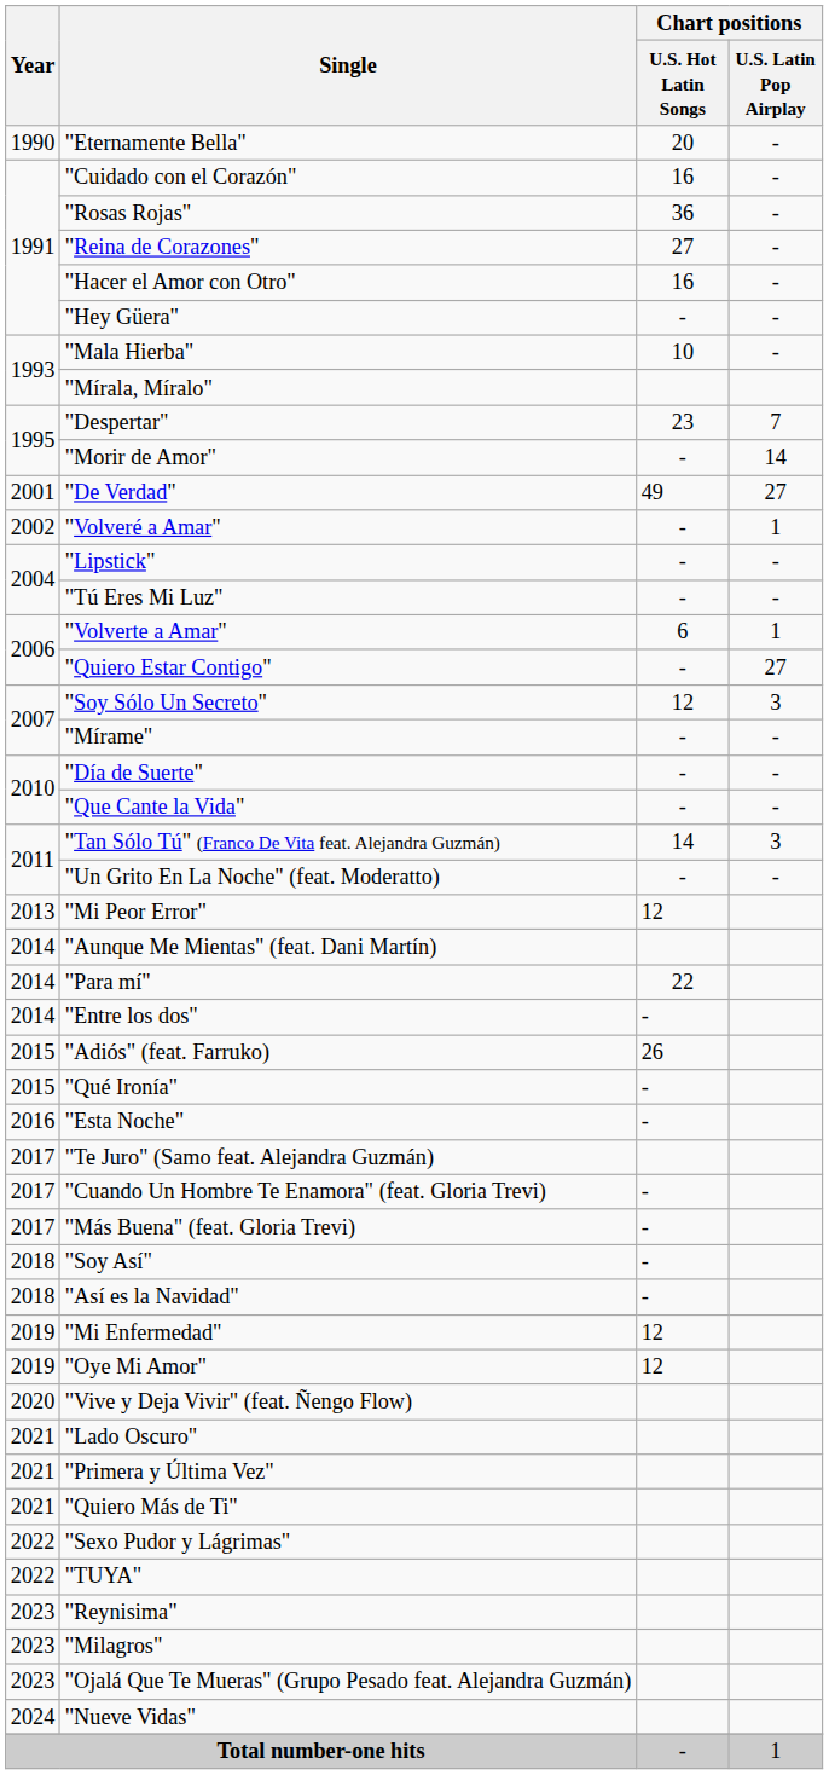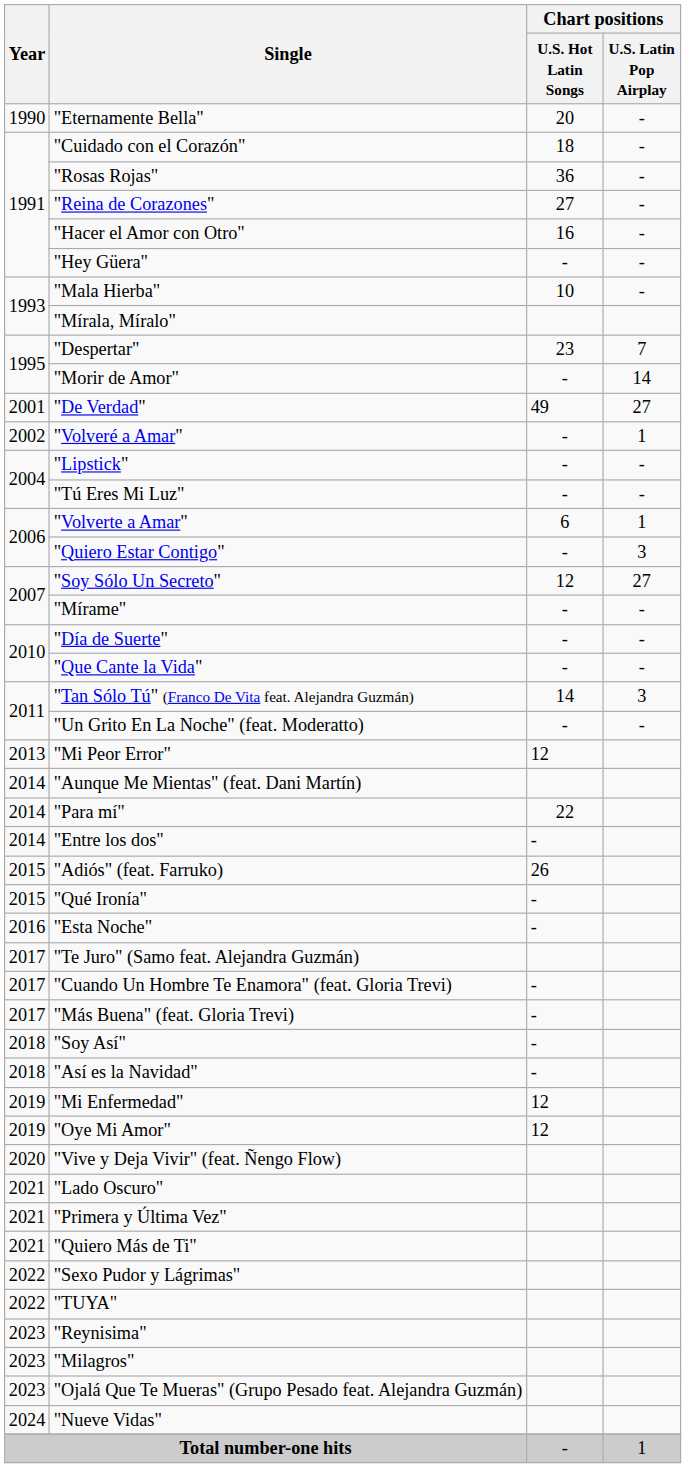 <table class="wikitable">
 <tr>
 <th align="center" rowspan="2">Year</th>
 <th align="center" rowspan="2">Single</th>
 <th align="center" colspan="2">Chart positions</th>
 </tr>
 <tr>
 <th width="60"><small><strong>U.S. Hot Latin Songs</strong></small></th>
 <th width="60"><small><strong>U.S. Latin Pop Airplay</strong></small></th>
 </tr>
 <tr>
 <td align="center" rowspan="1">1990</td>
 <td align="left">"Eternamente Bella"</td>
 <td align="center">20</td>
 <td align="center">-</td>
 </tr>
 <tr>
 <td rowspan="5" align="center">1991</td>
 <td align="left">"Cuidado con el Corazón"</td>
-<td align="center">16</td>
+<td align="center">18</td>
 <td align="center">-</td>
 </tr>
 <tr>
 <td align="left">"Rosas Rojas"</td>
 <td align="center">36</td>
 <td align="center">-</td>
 </tr>
 <tr>
 <td align="left">"<a href='#'>Reina de Corazones</a>"</td>
 <td align="center">27</td>
 <td align="center">-</td>
 </tr>
 <tr>
 <td align="left">"Hacer el Amor con Otro"</td>
 <td align="center">16</td>
 <td align="center">-</td>
 </tr>
 <tr>
 <td align="left">"Hey Güera"</td>
 <td align="center">-</td>
 <td align="center">-</td>
 </tr>
 <tr>
 <td rowspan="2" align="center">1993</td>
 <td align="left">"Mala Hierba"</td>
 <td align="center">10</td>
 <td align="center">-</td>
 </tr>
 <tr>
 <td>"Mírala, Míralo"</td>
 <td></td>
 <td></td>
 </tr>
 <tr>
 <td align="center" rowspan="2">1995</td>
 <td align="left">"Despertar"</td>
 <td align="center">23</td>
 <td align="center">7</td>
 </tr>
 <tr>
 <td align="left">"Morir de Amor"</td>
 <td align="center">-</td>
 <td align="center">14</td>
 </tr>
 <tr>
 <td align="center" rowspan="1">2001</td>
 <td align="left">"<a href='#'>De Verdad</a>"</td>
 <td>49</td>
 <td align="center">27</td>
 </tr>
 <tr>
 <td align="center" rowspan="1">2002</td>
 <td align="left">"<a href='#'>Volveré a Amar</a>"</td>
 <td align="center">-</td>
 <td align="center">1</td>
 </tr>
 <tr>
 <td align="center" rowspan="2">2004</td>
 <td align="left">"<a href='#'>Lipstick</a>"</td>
 <td align="center">-</td>
 <td align="center">-</td>
 </tr>
 <tr>
 <td align="left">"Tú Eres Mi Luz"</td>
 <td align="center">-</td>
 <td align="center">-</td>
 </tr>
 <tr>
 <td align="center" rowspan="2">2006</td>
 <td align="left">"<a href='#'>Volverte a Amar</a>"</td>
 <td align="center">6</td>
 <td align="center">1</td>
 </tr>
 <tr>
 <td align="left">"<a href='#'>Quiero Estar Contigo</a>"</td>
 <td align="center">-</td>
-<td align="center">27</td>
+<td align="center">3</td>
 </tr>
 <tr>
 <td align="center" rowspan="2">2007</td>
 <td align="left">"<a href='#'>Soy Sólo Un Secreto</a>"</td>
 <td align="center">12</td>
-<td align="center">3</td>
+<td align="center">27</td>
 </tr>
 <tr>
 <td align="left">"Mírame"</td>
 <td align="center">-</td>
 <td align="center">-</td>
 </tr>
 <tr>
 <td align="center" rowspan="2">2010</td>
 <td>"<a href='#'>Día de Suerte</a>"</td>
 <td align="center">-</td>
 <td align="center">-</td>
 </tr>
 <tr>
 <td align="left">"<a href='#'>Que Cante la Vida</a>"</td>
 <td align="center">-</td>
 <td align="center">-</td>
 </tr>
 <tr>
 <td align="center" rowspan="2">2011</td>
 <td align="left">"<a href='#'>Tan Sólo Tú</a>" <small>(<a href='#'>Franco De Vita</a> feat. Alejandra Guzmán)</small></td>
 <td align="center">14</td>
 <td align="center">3</td>
 </tr>
 <tr>
 <td>"Un Grito En La Noche" (feat. Moderatto)</td>
 <td align="center">-</td>
 <td align="center">-</td>
 </tr>
 <tr>
 <td>2013</td>
 <td>"Mi Peor Error"</td>
 <td>12</td>
 <td></td>
 </tr>
 <tr>
 <td>2014</td>
 <td>"Aunque Me Mientas" (feat. Dani Martín)</td>
 <td></td>
 <td></td>
 </tr>
 <tr>
 <td>2014</td>
 <td>"Para mí"</td>
 <td align="center">22</td>
 <td></td>
 </tr>
 <tr>
 <td>2014</td>
 <td>"Entre los dos"</td>
 <td>-</td>
 <td></td>
 </tr>
 <tr>
 <td>2015</td>
 <td>"Adiós" (feat. Farruko)</td>
 <td>26</td>
 <td></td>
 </tr>
 <tr>
 <td>2015</td>
 <td>"Qué Ironía"</td>
 <td>-</td>
 <td></td>
 </tr>
 <tr>
 <td>2016</td>
 <td>"Esta Noche"</td>
 <td>-</td>
 <td></td>
 </tr>
 <tr>
 <td>2017</td>
 <td>"Te Juro" (Samo feat. Alejandra Guzmán)</td>
 <td></td>
 <td></td>
 </tr>
 <tr>
 <td>2017</td>
 <td>"Cuando Un Hombre Te Enamora" (feat. Gloria Trevi)</td>
 <td>-</td>
 <td></td>
 </tr>
 <tr>
 <td>2017</td>
 <td>"Más Buena" (feat. Gloria Trevi)</td>
 <td>-</td>
 <td></td>
 </tr>
 <tr>
 <td>2018</td>
 <td>"Soy Así"</td>
 <td>-</td>
 <td></td>
 </tr>
 <tr>
 <td>2018</td>
 <td>"Así es la Navidad"</td>
 <td>-</td>
 <td></td>
 </tr>
 <tr>
 <td>2019</td>
 <td>"Mi Enfermedad"</td>
 <td>12</td>
 <td></td>
 </tr>
 <tr>
 <td>2019</td>
 <td>"Oye Mi Amor"</td>
 <td>12</td>
 <td></td>
 </tr>
 <tr>
 <td>2020</td>
 <td>"Vive y Deja Vivir" (feat. Ñengo Flow)</td>
 <td></td>
 <td></td>
 </tr>
 <tr>
 <td>2021</td>
 <td>"Lado Oscuro"</td>
 <td></td>
 <td></td>
 </tr>
 <tr>
 <td>2021</td>
 <td>"Primera y Última Vez"</td>
 <td></td>
 <td></td>
 </tr>
 <tr>
 <td>2021</td>
 <td>"Quiero Más de Ti"</td>
 <td></td>
 <td></td>
 </tr>
 <tr>
 <td>2022</td>
 <td>"Sexo Pudor y Lágrimas"</td>
 <td></td>
 <td></td>
 </tr>
 <tr>
 <td>2022</td>
 <td>"TUYA"</td>
 <td></td>
 <td></td>
 </tr>
 <tr>
 <td>2023</td>
 <td>"Reynisima"</td>
 <td></td>
 <td></td>
 </tr>
 <tr>
 <td>2023</td>
 <td>"Milagros"</td>
 <td></td>
 <td></td>
 </tr>
 <tr>
 <td>2023</td>
 <td>"Ojalá Que Te Mueras" (Grupo Pesado feat. Alejandra Guzmán)</td>
 <td></td>
 <td></td>
 </tr>
 <tr>
 <td>2024</td>
 <td>"Nueve Vidas"</td>
 <td></td>
 <td></td>
 </tr>
 <tr>
 </tr>
 <tr bgcolor="#CCCCCC">
 <td align="center" colspan="2"><strong>Total number-one hits</strong></td>
 <td align="center">-</td>
 <td align="center">1</td>
 </tr>
 </table>
